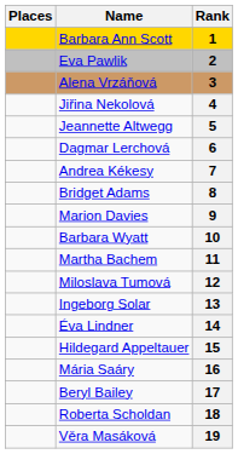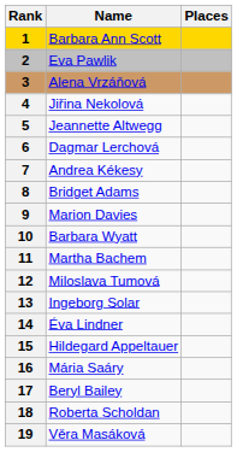 <table class="wikitable">
 <tr>
+<th>Rank</th>
+<th>Name</th>
 <th>Places</th>
-<th>Name</th>
-<th>Rank</th>
 </tr>
 <tr bgcolor="gold">
+<td align="center"><strong>1</strong></td>
+<td> <a href='#'>Barbara Ann Scott</a></td>
 <td></td>
-<td> <a href='#'>Barbara Ann Scott</a></td>
-<td align="center"><strong>1</strong></td>
 </tr>
 <tr bgcolor="silver">
+<td align="center"><strong>2</strong></td>
+<td> <a href='#'>Eva Pawlik</a></td>
 <td></td>
-<td> <a href='#'>Eva Pawlik</a></td>
-<td align="center"><strong>2</strong></td>
 </tr>
 <tr bgcolor="cc9966">
+<td align="center"><strong>3</strong></td>
+<td> <a href='#'>Alena Vrzáňová</a></td>
 <td></td>
-<td> <a href='#'>Alena Vrzáňová</a></td>
-<td align="center"><strong>3</strong></td>
 </tr>
 <tr>
+<th>4</th>
+<td> <a href='#'>Jiřina Nekolová</a></td>
 <td></td>
-<td> <a href='#'>Jiřina Nekolová</a></td>
-<th>4</th>
 </tr>
 <tr>
+<th>5</th>
+<td> <a href='#'>Jeannette Altwegg</a></td>
 <td></td>
-<td> <a href='#'>Jeannette Altwegg</a></td>
-<th>5</th>
 </tr>
 <tr>
+<th>6</th>
+<td> <a href='#'>Dagmar Lerchová</a></td>
 <td></td>
-<td> <a href='#'>Dagmar Lerchová</a></td>
-<th>6</th>
 </tr>
 <tr>
+<th>7</th>
+<td> <a href='#'>Andrea Kékesy</a></td>
 <td></td>
-<td> <a href='#'>Andrea Kékesy</a></td>
-<th>7</th>
 </tr>
 <tr>
+<th>8</th>
+<td> <a href='#'>Bridget Adams</a></td>
 <td></td>
-<td> <a href='#'>Bridget Adams</a></td>
-<th>8</th>
 </tr>
 <tr>
+<th>9</th>
+<td> <a href='#'>Marion Davies</a></td>
 <td></td>
-<td> <a href='#'>Marion Davies</a></td>
-<th>9</th>
 </tr>
 <tr>
+<th>10</th>
+<td> <a href='#'>Barbara Wyatt</a></td>
 <td></td>
-<td> <a href='#'>Barbara Wyatt</a></td>
-<th>10</th>
 </tr>
 <tr>
+<th>11</th>
+<td> <a href='#'>Martha Bachem</a></td>
 <td></td>
-<td> <a href='#'>Martha Bachem</a></td>
-<th>11</th>
 </tr>
 <tr>
+<th>12</th>
+<td> <a href='#'>Miloslava Tumová</a></td>
 <td></td>
-<td> <a href='#'>Miloslava Tumová</a></td>
-<th>12</th>
 </tr>
 <tr>
+<th>13</th>
+<td> <a href='#'>Ingeborg Solar</a></td>
 <td></td>
-<td> <a href='#'>Ingeborg Solar</a></td>
-<th>13</th>
 </tr>
 <tr>
+<th>14</th>
+<td> <a href='#'>Éva Lindner</a></td>
 <td></td>
-<td> <a href='#'>Éva Lindner</a></td>
-<th>14</th>
 </tr>
 <tr>
+<th>15</th>
+<td> <a href='#'>Hildegard Appeltauer</a></td>
 <td></td>
-<td> <a href='#'>Hildegard Appeltauer</a></td>
-<th>15</th>
 </tr>
 <tr>
+<th>16</th>
+<td> <a href='#'>Mária Saáry</a></td>
 <td></td>
-<td> <a href='#'>Mária Saáry</a></td>
-<th>16</th>
 </tr>
 <tr>
+<th>17</th>
+<td> <a href='#'>Beryl Bailey</a></td>
 <td></td>
-<td> <a href='#'>Beryl Bailey</a></td>
-<th>17</th>
 </tr>
 <tr>
+<th>18</th>
+<td> <a href='#'>Roberta Scholdan</a></td>
 <td></td>
-<td> <a href='#'>Roberta Scholdan</a></td>
-<th>18</th>
 </tr>
 <tr>
+<th>19</th>
+<td> <a href='#'>Věra Masáková</a></td>
 <td></td>
-<td> <a href='#'>Věra Masáková</a></td>
-<th>19</th>
 </tr>
 </table>
